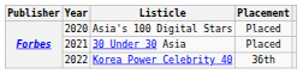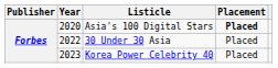 <table class="wikitable plainrowheaders sortable">
 <tr>
 <th scope="col">Publisher</th>
 <th scope="col">Year</th>
 <th scope="col">Listicle</th>
 <th scope="col">Placement</th>
 <th scope="col" class="unsortable"></th>
 </tr>
 <tr>
 <th scope="row"  rowspan="3"><em><a href='#'>Forbes</a></em></th>
 <td style="text-align:center">2020</td>
 <td>Asia's 100 Digital Stars</td>
-<td style="text-align:center">Placed</td>
+<td style="text-align:center"><strong>Placed</strong></td>
 <td style="text-align:center"></td>
 </tr>
 <tr>
-<td style="text-align:center">2021</td>
+<td style="text-align:center">2022</td>
 <td><a href='#'>30 Under 30</a> Asia</td>
 <td style="text-align:center">Placed</td>
 <td style="text-align:center"></td>
 </tr>
 <tr>
-<td style="text-align:center">2022</td>
+<td style="text-align:center">2023</td>
 <td><a href='#'>Korea Power Celebrity 40</a></td>
-<td style="text-align:center">36th</td>
+<td style="text-align:center">Placed</td>
 <td style="text-align:center"></td>
 </tr>
 </table>
